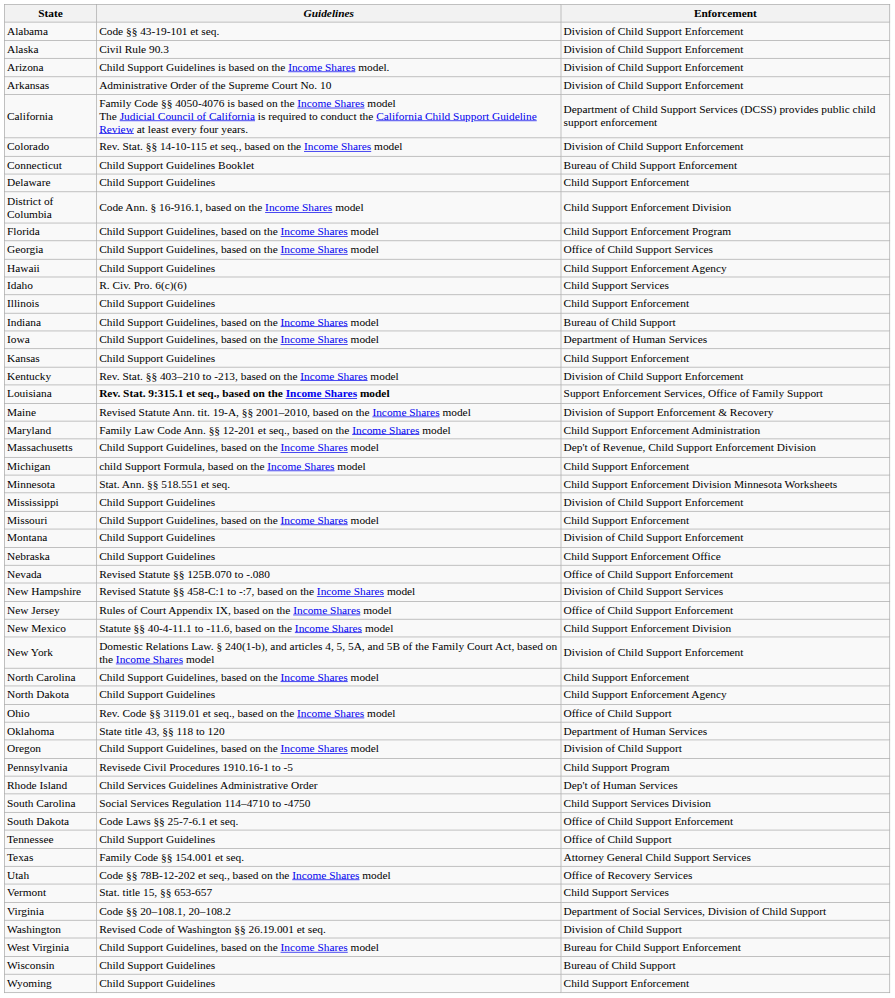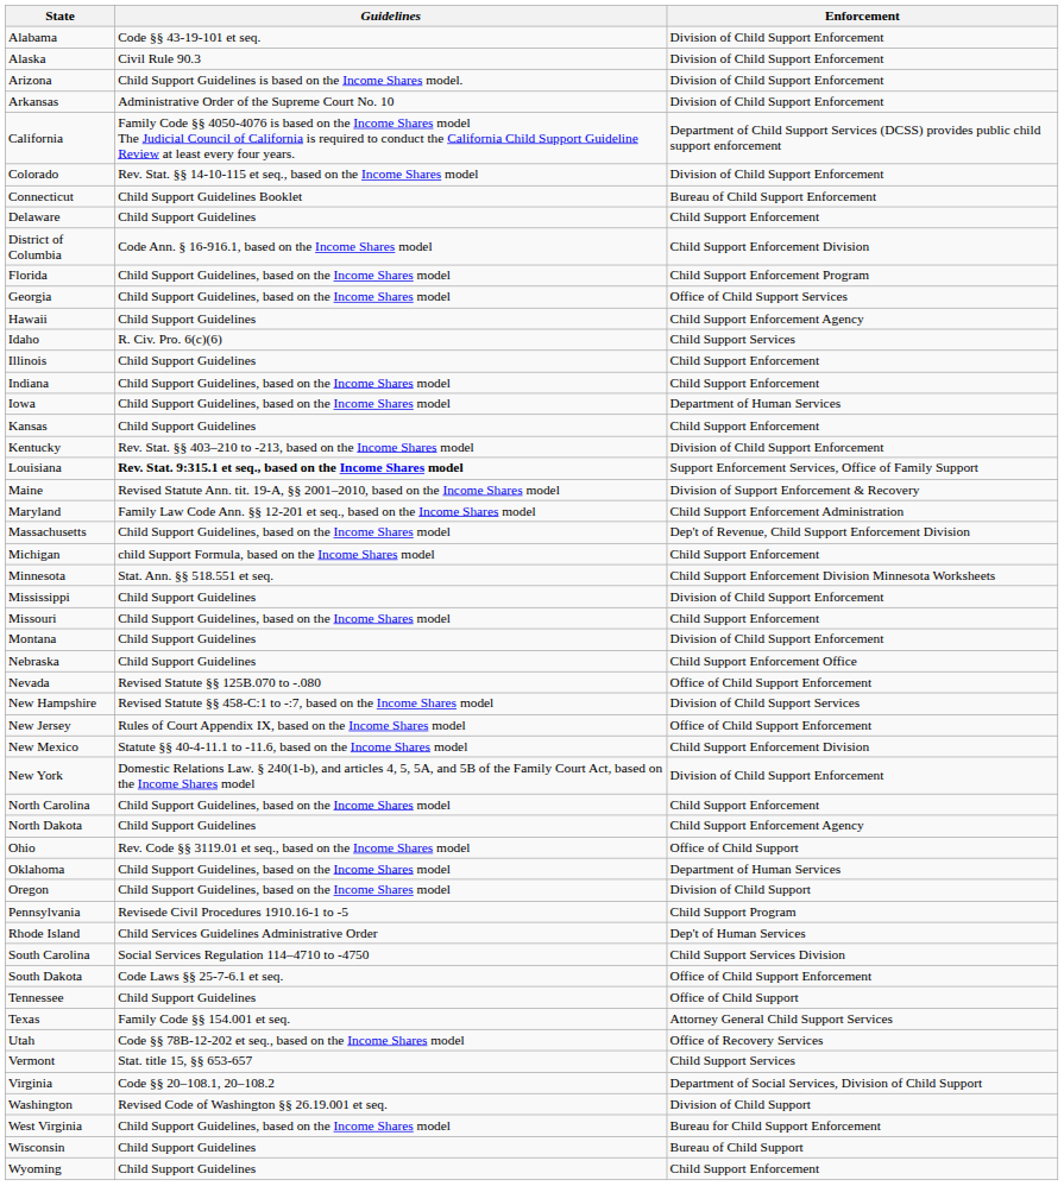 <table class="wikitable">
 <tr>
 <th>State</th>
 <th><em>Guidelines</em></th>
 <th>Enforcement</th>
 </tr>
 <tr>
 <td>Alabama</td>
 <td>Code §§ 43-19-101 et seq.</td>
 <td>Division of Child Support Enforcement</td>
 </tr>
 <tr>
 <td>Alaska</td>
 <td>Civil Rule 90.3</td>
 <td>Division of Child Support Enforcement</td>
 </tr>
 <tr>
 <td>Arizona</td>
 <td>Child Support Guidelines is based on the <a href='#'>Income Shares</a> model.</td>
 <td>Division of Child Support Enforcement</td>
 </tr>
 <tr>
 <td>Arkansas</td>
 <td>Administrative Order of the Supreme Court No. 10</td>
 <td>Division of Child Support Enforcement</td>
 </tr>
 <tr>
 <td>California</td>
 <td>Family Code §§ 4050-4076 is based on the <a href='#'>Income Shares</a> model<br>The <a href='#'>Judicial Council of California</a> is required to conduct the <a href='#'>California Child Support Guideline Review</a> at least every four years.</td>
 <td>Department of Child Support Services (DCSS) provides public child support enforcement</td>
 </tr>
 <tr>
 <td>Colorado</td>
 <td>Rev. Stat. §§ 14-10-115 et seq., based on the <a href='#'>Income Shares</a> model</td>
 <td>Division of Child Support Enforcement</td>
 </tr>
 <tr>
 <td>Connecticut</td>
 <td>Child Support Guidelines Booklet</td>
 <td>Bureau of Child Support Enforcement</td>
 </tr>
 <tr>
 <td>Delaware</td>
 <td>Child Support Guidelines</td>
 <td>Child Support Enforcement</td>
 </tr>
 <tr>
 <td>District of Columbia</td>
 <td>Code Ann. § 16-916.1, based on the <a href='#'>Income Shares</a> model</td>
 <td>Child Support Enforcement Division</td>
 </tr>
 <tr>
 <td>Florida</td>
 <td>Child Support Guidelines, based on the <a href='#'>Income Shares</a> model</td>
 <td>Child Support Enforcement Program</td>
 </tr>
 <tr>
 <td>Georgia</td>
 <td>Child Support Guidelines, based on the <a href='#'>Income Shares</a> model</td>
 <td>Office of Child Support Services</td>
 </tr>
 <tr>
 <td>Hawaii</td>
 <td>Child Support Guidelines</td>
 <td>Child Support Enforcement Agency</td>
 </tr>
 <tr>
 <td>Idaho</td>
 <td>R. Civ. Pro. 6(c)(6)</td>
 <td>Child Support Services</td>
 </tr>
 <tr>
 <td>Illinois</td>
 <td>Child Support Guidelines</td>
 <td>Child Support Enforcement</td>
 </tr>
 <tr>
 <td>Indiana</td>
 <td>Child Support Guidelines, based on the <a href='#'>Income Shares</a> model</td>
-<td>Bureau of Child Support</td>
+<td>Child Support Enforcement</td>
 </tr>
 <tr>
 <td>Iowa</td>
 <td>Child Support Guidelines, based on the <a href='#'>Income Shares</a> model</td>
 <td>Department of Human Services</td>
 </tr>
 <tr>
 <td>Kansas</td>
 <td>Child Support Guidelines</td>
 <td>Child Support Enforcement</td>
 </tr>
 <tr>
 <td>Kentucky</td>
 <td>Rev. Stat. §§ 403–210 to -213, based on the <a href='#'>Income Shares</a> model</td>
 <td>Division of Child Support Enforcement</td>
 </tr>
 <tr>
 <td>Louisiana</td>
 <td><strong>Rev. Stat. 9:315.1 et seq., based on the <a href='#'>Income Shares</a> model</strong></td>
 <td>Support Enforcement Services, Office of Family Support</td>
 </tr>
 <tr>
 <td>Maine</td>
 <td>Revised Statute Ann. tit. 19-A, §§ 2001–2010, based on the <a href='#'>Income Shares</a> model</td>
 <td>Division of Support Enforcement & Recovery</td>
 </tr>
 <tr>
 <td>Maryland</td>
 <td>Family Law Code Ann. §§ 12-201 et seq., based on the <a href='#'>Income Shares</a> model</td>
 <td>Child Support Enforcement Administration</td>
 </tr>
 <tr>
 <td>Massachusetts</td>
 <td>Child Support Guidelines, based on the <a href='#'>Income Shares</a> model</td>
 <td>Dep't of Revenue, Child Support Enforcement Division</td>
 </tr>
 <tr>
 <td>Michigan</td>
 <td>child Support Formula, based on the <a href='#'>Income Shares</a> model</td>
 <td>Child Support Enforcement</td>
 </tr>
 <tr>
 <td>Minnesota</td>
 <td>Stat. Ann. §§ 518.551 et seq.</td>
 <td>Child Support Enforcement Division Minnesota Worksheets</td>
 </tr>
 <tr>
 <td>Mississippi</td>
 <td>Child Support Guidelines</td>
 <td>Division of Child Support Enforcement</td>
 </tr>
 <tr>
 <td>Missouri</td>
 <td>Child Support Guidelines, based on the <a href='#'>Income Shares</a> model</td>
 <td>Child Support Enforcement</td>
 </tr>
 <tr>
 <td>Montana</td>
 <td>Child Support Guidelines</td>
 <td>Division of Child Support Enforcement</td>
 </tr>
 <tr>
 <td>Nebraska</td>
 <td>Child Support Guidelines</td>
 <td>Child Support Enforcement Office</td>
 </tr>
 <tr>
 <td>Nevada</td>
 <td>Revised Statute §§ 125B.070 to -.080</td>
 <td>Office of Child Support Enforcement</td>
 </tr>
 <tr>
 <td>New Hampshire</td>
 <td>Revised Statute §§ 458-C:1 to -:7, based on the <a href='#'>Income Shares</a> model</td>
 <td>Division of Child Support Services</td>
 </tr>
 <tr>
 <td>New Jersey</td>
 <td>Rules of Court Appendix IX, based on the <a href='#'>Income Shares</a> model</td>
 <td>Office of Child Support Enforcement</td>
 </tr>
 <tr>
 <td>New Mexico</td>
 <td>Statute §§ 40-4-11.1 to -11.6, based on the <a href='#'>Income Shares</a> model</td>
 <td>Child Support Enforcement Division</td>
 </tr>
 <tr>
 <td>New York</td>
 <td>Domestic Relations Law. § 240(1-b), and articles 4, 5, 5A, and 5B of the Family Court Act, based on the <a href='#'>Income Shares</a> model</td>
 <td>Division of Child Support Enforcement</td>
 </tr>
 <tr>
 <td>North Carolina</td>
 <td>Child Support Guidelines, based on the <a href='#'>Income Shares</a> model</td>
 <td>Child Support Enforcement</td>
 </tr>
 <tr>
 <td>North Dakota</td>
 <td>Child Support Guidelines</td>
 <td>Child Support Enforcement Agency</td>
 </tr>
 <tr>
 <td>Ohio</td>
 <td>Rev. Code §§ 3119.01 et seq., based on the <a href='#'>Income Shares</a> model</td>
 <td>Office of Child Support</td>
 </tr>
 <tr>
 <td>Oklahoma</td>
-<td>State title 43, §§ 118 to 120</td>
+<td>Child Support Guidelines, based on the <a href='#'>Income Shares</a> model</td>
 <td>Department of Human Services</td>
 </tr>
 <tr>
 <td>Oregon</td>
 <td>Child Support Guidelines, based on the <a href='#'>Income Shares</a> model</td>
 <td>Division of Child Support</td>
 </tr>
 <tr>
 <td>Pennsylvania</td>
 <td>Revisede Civil Procedures 1910.16-1 to -5</td>
 <td>Child Support Program</td>
 </tr>
 <tr>
 <td>Rhode Island</td>
 <td>Child Services Guidelines Administrative Order</td>
 <td>Dep't of Human Services</td>
 </tr>
 <tr>
 <td>South Carolina</td>
 <td>Social Services Regulation 114–4710 to -4750</td>
 <td>Child Support Services Division</td>
 </tr>
 <tr>
 <td>South Dakota</td>
 <td>Code Laws §§ 25-7-6.1 et seq.</td>
 <td>Office of Child Support Enforcement</td>
 </tr>
 <tr>
 <td>Tennessee</td>
 <td>Child Support Guidelines</td>
 <td>Office of Child Support</td>
 </tr>
 <tr>
 <td>Texas</td>
 <td>Family Code §§ 154.001 et seq.</td>
 <td>Attorney General Child Support Services</td>
 </tr>
 <tr>
 <td>Utah</td>
 <td>Code §§ 78B-12-202 et seq., based on the <a href='#'>Income Shares</a> model</td>
 <td>Office of Recovery Services</td>
 </tr>
 <tr>
 <td>Vermont</td>
 <td>Stat. title 15, §§ 653-657</td>
 <td>Child Support Services</td>
 </tr>
 <tr>
 <td>Virginia</td>
 <td>Code §§ 20–108.1, 20–108.2</td>
 <td>Department of Social Services, Division of Child Support</td>
 </tr>
 <tr>
 <td>Washington</td>
 <td>Revised Code of Washington §§ 26.19.001 et seq.</td>
 <td>Division of Child Support</td>
 </tr>
 <tr>
 <td>West Virginia</td>
 <td>Child Support Guidelines, based on the <a href='#'>Income Shares</a> model</td>
 <td>Bureau for Child Support Enforcement</td>
 </tr>
 <tr>
 <td>Wisconsin</td>
 <td>Child Support Guidelines</td>
 <td>Bureau of Child Support</td>
 </tr>
 <tr>
 <td>Wyoming</td>
 <td>Child Support Guidelines</td>
 <td>Child Support Enforcement</td>
 </tr>
 </table>
